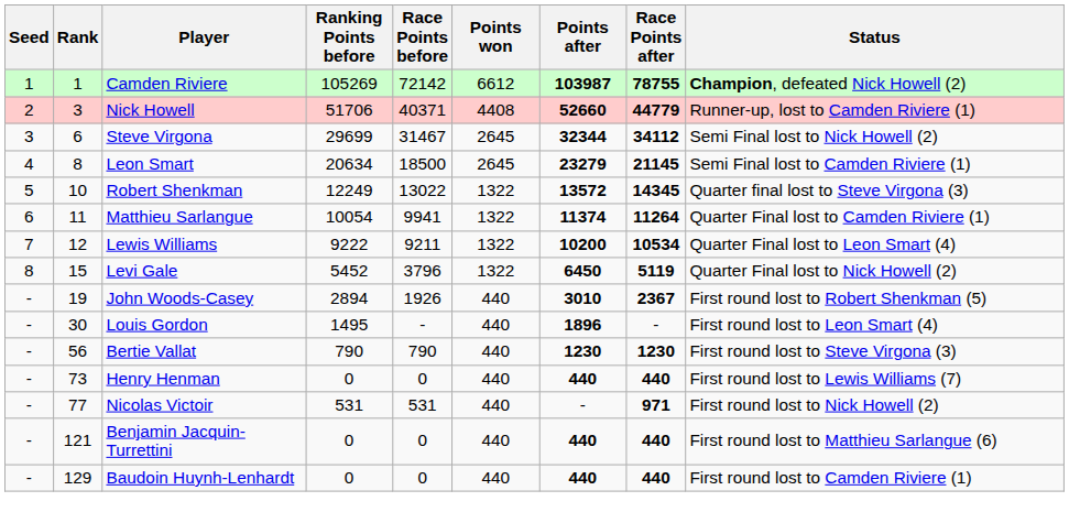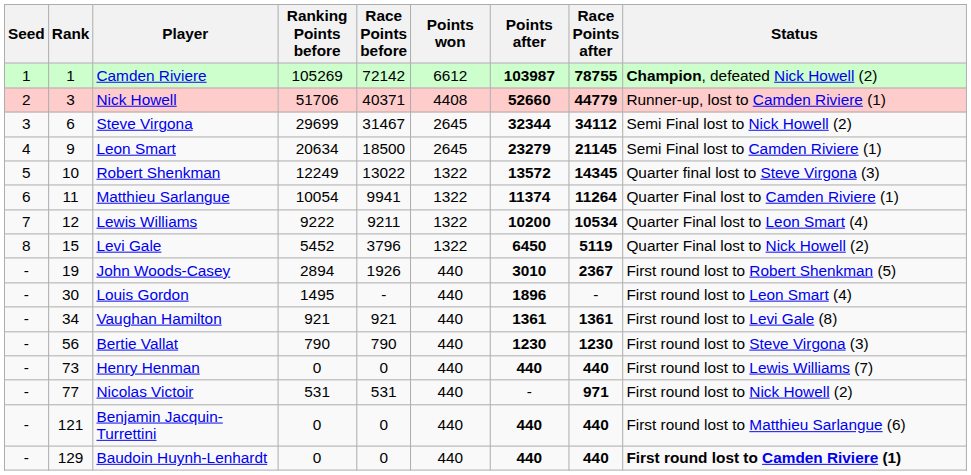 <table class="wikitable sortable">
 <tr>
 <th style="width:30px;">Seed</th>
 <th style="width:30px;">Rank</th>
 <th style="width:185px;">Player</th>
 <th style="width:75px;">Ranking Points before</th>
 <th style="width:30px;">Race Points before</th>
 <th style="width:75px;">Points won</th>
 <th style="width:75px;">Points after</th>
 <th style="width:30px;">Race Points after</th>
 <th style="width:350px;">Status</th>
 </tr>
 <tr style="background:#cfc">
 <td style="text-align:center;">1</td>
 <td style="text-align:center;">1</td>
 <td> <a href='#'>Camden Riviere</a></td>
 <td style="text-align:center;">105269</td>
 <td style="text-align:center;">72142</td>
 <td style="text-align:center;">6612</td>
 <td style="text-align:center;"><strong>103987</strong></td>
 <td style="text-align:center;"><strong>78755</strong></td>
 <td><strong>Champion</strong>, defeated  <a href='#'>Nick Howell</a> (2)</td>
 </tr>
 <tr style="background-color:#fcc;">
 <td style="text-align:center;">2</td>
 <td style="text-align:center;">3</td>
 <td> <a href='#'>Nick Howell</a></td>
 <td style="text-align:center;">51706</td>
 <td style="text-align:center;">40371</td>
 <td style="text-align:center;">4408</td>
 <td style="text-align:center;"><strong>52660</strong></td>
 <td style="text-align:center;"><strong>44779</strong></td>
 <td>Runner-up, lost to  <a href='#'>Camden Riviere</a> (1)</td>
 </tr>
 <tr>
 <td style="text-align:center;">3</td>
 <td style="text-align:center;">6</td>
 <td> <a href='#'>Steve Virgona</a></td>
 <td style="text-align:center;">29699</td>
 <td style="text-align:center;">31467</td>
 <td style="text-align:center;">2645</td>
 <td style="text-align:center;"><strong>32344</strong></td>
 <td style="text-align:center;"><strong>34112</strong></td>
 <td>Semi Final lost to  <a href='#'>Nick Howell</a> (2)</td>
 </tr>
 <tr>
 <td style="text-align:center;">4</td>
-<td style="text-align:center;">8</td>
+<td style="text-align:center;">9</td>
 <td> <a href='#'>Leon Smart</a></td>
 <td style="text-align:center;">20634</td>
 <td style="text-align:center;">18500</td>
 <td style="text-align:center;">2645</td>
 <td style="text-align:center;"><strong>23279</strong></td>
 <td style="text-align:center;"><strong>21145</strong></td>
 <td>Semi Final lost to  <a href='#'>Camden Riviere</a> (1)</td>
 </tr>
 <tr>
 <td style="text-align:center;">5</td>
 <td style="text-align:center;">10</td>
 <td> <a href='#'>Robert Shenkman</a></td>
 <td style="text-align:center;">12249</td>
 <td style="text-align:center;">13022</td>
 <td style="text-align:center;">1322</td>
 <td style="text-align:center;"><strong>13572</strong></td>
 <td style="text-align:center;"><strong>14345</strong></td>
 <td>Quarter final lost to  <a href='#'>Steve Virgona</a> (3)</td>
 </tr>
 <tr>
 <td style="text-align:center;">6</td>
 <td style="text-align:center;">11</td>
 <td> <a href='#'>Matthieu Sarlangue</a></td>
 <td style="text-align:center;">10054</td>
 <td style="text-align:center;">9941</td>
 <td style="text-align:center;">1322</td>
 <td style="text-align:center;"><strong>11374</strong></td>
 <td style="text-align:center;"><strong>11264</strong></td>
 <td>Quarter Final lost to  <a href='#'>Camden Riviere</a> (1)</td>
 </tr>
 <tr>
 <td style="text-align:center;">7</td>
 <td style="text-align:center;">12</td>
 <td> <a href='#'>Lewis Williams</a></td>
 <td style="text-align:center;">9222</td>
 <td style="text-align:center;">9211</td>
 <td style="text-align:center;">1322</td>
 <td style="text-align:center;"><strong>10200</strong></td>
 <td style="text-align:center;"><strong>10534</strong></td>
 <td>Quarter Final lost to  <a href='#'>Leon Smart</a> (4)</td>
 </tr>
 <tr>
 <td style="text-align:center;">8</td>
 <td style="text-align:center;">15</td>
 <td> <a href='#'>Levi Gale</a></td>
 <td style="text-align:center;">5452</td>
 <td style="text-align:center;">3796</td>
 <td style="text-align:center;">1322</td>
 <td style="text-align:center;"><strong>6450</strong></td>
 <td style="text-align:center;"><strong>5119</strong></td>
 <td>Quarter Final lost to  <a href='#'>Nick Howell</a> (2)</td>
 </tr>
 <tr>
 <td style="text-align:center;">-</td>
 <td style="text-align:center;">19</td>
 <td> <a href='#'>John Woods-Casey</a></td>
 <td style="text-align:center;">2894</td>
 <td style="text-align:center;">1926</td>
 <td style="text-align:center;">440</td>
 <td style="text-align:center;"><strong>3010</strong></td>
 <td style="text-align:center;"><strong>2367</strong></td>
 <td>First round lost to  <a href='#'>Robert Shenkman</a> (5)</td>
 </tr>
 <tr>
 <td style="text-align:center;">-</td>
 <td style="text-align:center;">30</td>
 <td> <a href='#'>Louis Gordon</a></td>
 <td style="text-align:center;">1495</td>
 <td style="text-align:center;">-</td>
 <td style="text-align:center;">440</td>
 <td style="text-align:center;"><strong>1896</strong></td>
 <td style="text-align:center;">-</td>
 <td>First round lost to  <a href='#'>Leon Smart</a> (4)</td>
 </tr>
 <tr>
 <td style="text-align:center;">-</td>
+<td style="text-align:center;">34</td>
+<td> <a href='#'>Vaughan Hamilton</a></td>
+<td style="text-align:center;">921</td>
+<td style="text-align:center;">921</td>
+<td style="text-align:center;">440</td>
+<td style="text-align:center;"><strong>1361</strong></td>
+<td style="text-align:center;"><strong>1361</strong></td>
+<td>First round lost to  <a href='#'>Levi Gale</a> (8)</td>
+</tr>
+<tr>
+<td style="text-align:center;">-</td>
 <td style="text-align:center;">56</td>
 <td> <a href='#'>Bertie Vallat</a></td>
 <td style="text-align:center;">790</td>
 <td style="text-align:center;">790</td>
 <td style="text-align:center;">440</td>
 <td style="text-align:center;"><strong>1230</strong></td>
 <td style="text-align:center;"><strong>1230</strong></td>
 <td>First round lost to  <a href='#'>Steve Virgona</a> (3)</td>
 </tr>
 <tr>
 <td style="text-align:center;">-</td>
 <td style="text-align:center;">73</td>
 <td> <a href='#'>Henry Henman</a></td>
 <td style="text-align:center;">0</td>
 <td style="text-align:center;">0</td>
 <td style="text-align:center;">440</td>
 <td style="text-align:center;"><strong>440</strong></td>
 <td style="text-align:center;"><strong>440</strong></td>
 <td>First round lost to  <a href='#'>Lewis Williams</a> (7)</td>
 </tr>
 <tr>
 <td style="text-align:center;">-</td>
 <td style="text-align:center;">77</td>
 <td> <a href='#'>Nicolas Victoir</a></td>
 <td style="text-align:center;">531</td>
 <td style="text-align:center;">531</td>
 <td style="text-align:center;">440</td>
 <td style="text-align:center;">-</td>
 <td style="text-align:center;"><strong>971</strong></td>
 <td>First round lost to  <a href='#'>Nick Howell</a> (2)</td>
 </tr>
 <tr>
 <td style="text-align:center;">-</td>
 <td style="text-align:center;">121</td>
 <td> <a href='#'>Benjamin Jacquin-Turrettini</a></td>
 <td style="text-align:center;">0</td>
 <td style="text-align:center;">0</td>
 <td style="text-align:center;">440</td>
 <td style="text-align:center;"><strong>440</strong></td>
 <td style="text-align:center;"><strong>440</strong></td>
 <td>First round lost to  <a href='#'>Matthieu Sarlangue</a> (6)</td>
 </tr>
 <tr>
 <td style="text-align:center;">-</td>
 <td style="text-align:center;">129</td>
 <td> <a href='#'>Baudoin Huynh-Lenhardt</a></td>
 <td style="text-align:center;">0</td>
 <td style="text-align:center;">0</td>
 <td style="text-align:center;">440</td>
 <td style="text-align:center;"><strong>440</strong></td>
 <td style="text-align:center;"><strong>440</strong></td>
-<td>First round lost to  <a href='#'>Camden Riviere</a> (1)</td>
+<td><strong>First round lost to  <a href='#'>Camden Riviere</a> (1)</strong></td>
 </tr>
 </table>
